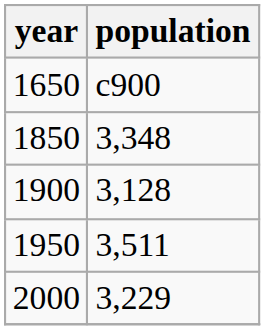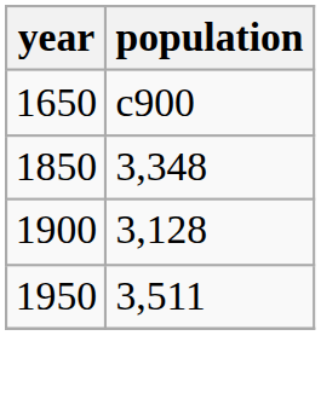 <table class="wikitable">
 <tr>
 <th>year</th>
 <th>population</th>
 </tr>
 <tr>
 <td>1650</td>
 <td>c900</td>
 </tr>
 <tr>
 <td>1850</td>
 <td>3,348</td>
 </tr>
 <tr>
 <td>1900</td>
 <td>3,128</td>
 </tr>
 <tr>
 <td>1950</td>
 <td>3,511</td>
 </tr>
 <tr>
-<td>2000</td>
-<td>3,229</td>
-</tr>
-<tr>
 </tr>
 </table>
